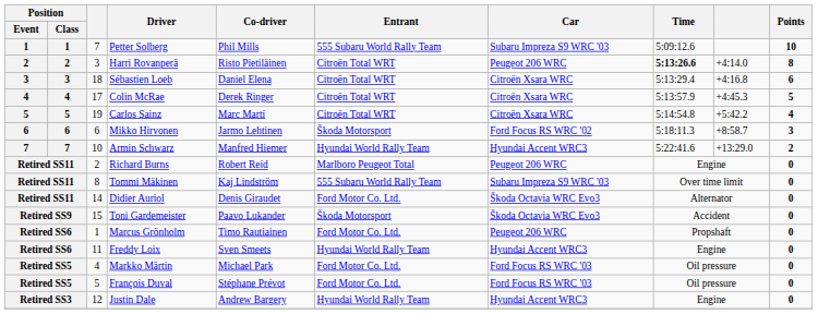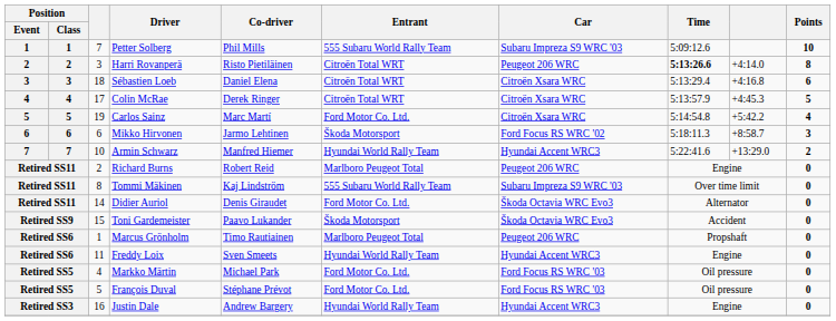 <table class="wikitable" width=85% style="font-size: 85%;">
 <tr>
 <th colspan="2">Position</th>
 <th rowspan="2"></th>
 <th rowspan="2">Driver</th>
 <th rowspan="2">Co-driver</th>
 <th rowspan="2">Entrant</th>
 <th rowspan="2">Car</th>
 <th rowspan="2">Time</th>
 <th rowspan="2"></th>
 <th rowspan="2">Points</th>
 </tr>
 <tr>
 <th>Event</th>
 <th>Class</th>
 </tr>
 <tr>
 <th>1</th>
 <th>1</th>
 <td align="center">7</td>
 <td> <a href='#'>Petter Solberg</a></td>
 <td> <a href='#'>Phil Mills</a></td>
 <td> <a href='#'>555 Subaru World Rally Team</a></td>
 <td><a href='#'>Subaru Impreza S9 WRC '03</a></td>
 <td>5:09:12.6</td>
 <td></td>
 <td align="center"><strong>10</strong></td>
 </tr>
 <tr>
 <th>2</th>
 <th>2</th>
 <td align="center">3</td>
 <td> <a href='#'>Harri Rovanperä</a></td>
 <td> <a href='#'>Risto Pietiläinen</a></td>
 <td> <a href='#'>Citroën Total WRT</a></td>
 <td><a href='#'>Peugeot 206 WRC</a></td>
 <td><strong>5:13:26.6</strong></td>
 <td>+4:14.0</td>
 <td align="center"><strong>8</strong></td>
 </tr>
 <tr>
 <th>3</th>
 <th>3</th>
 <td align="center">18</td>
 <td> <a href='#'>Sébastien Loeb</a></td>
 <td> <a href='#'>Daniel Elena</a></td>
 <td> <a href='#'>Citroën Total WRT</a></td>
 <td><a href='#'>Citroën Xsara WRC</a></td>
 <td>5:13:29.4</td>
 <td>+4:16.8</td>
 <td align="center"><strong>6</strong></td>
 </tr>
 <tr>
 <th>4</th>
 <th>4</th>
 <td align="center">17</td>
 <td> <a href='#'>Colin McRae</a></td>
 <td> <a href='#'>Derek Ringer</a></td>
 <td> <a href='#'>Citroën Total WRT</a></td>
 <td><a href='#'>Citroën Xsara WRC</a></td>
 <td>5:13:57.9</td>
 <td>+4:45.3</td>
 <td align="center"><strong>5</strong></td>
 </tr>
 <tr>
 <th>5</th>
 <th>5</th>
 <td align="center">19</td>
 <td> <a href='#'>Carlos Sainz</a></td>
 <td> <a href='#'>Marc Martí</a></td>
-<td> <a href='#'>Citroën Total WRT</a></td>
+<td> <a href='#'>Ford Motor Co. Ltd.</a></td>
 <td><a href='#'>Citroën Xsara WRC</a></td>
 <td>5:14:54.8</td>
 <td>+5:42.2</td>
 <td align="center"><strong>4</strong></td>
 </tr>
 <tr>
 <th>6</th>
 <th>6</th>
 <td align="center">6</td>
 <td> <a href='#'>Mikko Hirvonen</a></td>
 <td> <a href='#'>Jarmo Lehtinen</a></td>
 <td> <a href='#'>Škoda Motorsport</a></td>
 <td><a href='#'>Ford Focus RS WRC '02</a></td>
 <td>5:18:11.3</td>
 <td>+8:58.7</td>
 <td align="center"><strong>3</strong></td>
 </tr>
 <tr>
 <th>7</th>
 <th>7</th>
 <td align="center">10</td>
 <td> <a href='#'>Armin Schwarz</a></td>
 <td> <a href='#'>Manfred Hiemer</a></td>
 <td> <a href='#'>Hyundai World Rally Team</a></td>
 <td><a href='#'>Hyundai Accent WRC3</a></td>
 <td>5:22:41.6</td>
 <td>+13:29.0</td>
 <td align="center"><strong>2</strong></td>
 </tr>
 <tr>
 <th colspan="2">Retired SS11</th>
 <td align="center">2</td>
 <td> <a href='#'>Richard Burns</a></td>
 <td> <a href='#'>Robert Reid</a></td>
 <td> <a href='#'>Marlboro Peugeot Total</a></td>
 <td><a href='#'>Peugeot 206 WRC</a></td>
 <td align="center" colspan="2">Engine</td>
 <td align="center"><strong>0</strong></td>
 </tr>
 <tr>
 <th colspan="2">Retired SS11</th>
 <td align="center">8</td>
 <td> <a href='#'>Tommi Mäkinen</a></td>
 <td> <a href='#'>Kaj Lindström</a></td>
 <td> <a href='#'>555 Subaru World Rally Team</a></td>
 <td><a href='#'>Subaru Impreza S9 WRC '03</a></td>
 <td align="center" colspan="2">Over time limit</td>
 <td align="center"><strong>0</strong></td>
 </tr>
 <tr>
 <th colspan="2">Retired SS11</th>
 <td align="center">14</td>
 <td> <a href='#'>Didier Auriol</a></td>
 <td> <a href='#'>Denis Giraudet</a></td>
 <td> <a href='#'>Ford Motor Co. Ltd.</a></td>
 <td><a href='#'>Škoda Octavia WRC Evo3</a></td>
 <td align="center" colspan="2">Alternator</td>
 <td align="center"><strong>0</strong></td>
 </tr>
 <tr>
 <th colspan="2">Retired SS9</th>
 <td align="center">15</td>
 <td> <a href='#'>Toni Gardemeister</a></td>
 <td> <a href='#'>Paavo Lukander</a></td>
 <td> <a href='#'>Škoda Motorsport</a></td>
 <td><a href='#'>Škoda Octavia WRC Evo3</a></td>
 <td align="center" colspan="2">Accident</td>
 <td align="center"><strong>0</strong></td>
 </tr>
 <tr>
 <th colspan="2">Retired SS6</th>
 <td align="center">1</td>
 <td> <a href='#'>Marcus Grönholm</a></td>
 <td> <a href='#'>Timo Rautiainen</a></td>
-<td> <a href='#'>Ford Motor Co. Ltd.</a></td>
+<td> <a href='#'>Marlboro Peugeot Total</a></td>
 <td><a href='#'>Peugeot 206 WRC</a></td>
 <td align="center" colspan="2">Propshaft</td>
 <td align="center"><strong>0</strong></td>
 </tr>
 <tr>
 <th colspan="2">Retired SS6</th>
 <td align="center">11</td>
 <td> <a href='#'>Freddy Loix</a></td>
 <td> <a href='#'>Sven Smeets</a></td>
 <td> <a href='#'>Hyundai World Rally Team</a></td>
 <td><a href='#'>Hyundai Accent WRC3</a></td>
 <td align="center" colspan="2">Engine</td>
 <td align="center"><strong>0</strong></td>
 </tr>
 <tr>
 <th colspan="2">Retired SS5</th>
 <td align="center">4</td>
 <td> <a href='#'>Markko Märtin</a></td>
 <td> <a href='#'>Michael Park</a></td>
 <td> <a href='#'>Ford Motor Co. Ltd.</a></td>
 <td><a href='#'>Ford Focus RS WRC '03</a></td>
 <td align="center" colspan="2">Oil pressure</td>
 <td align="center"><strong>0</strong></td>
 </tr>
 <tr>
 <th colspan="2">Retired SS5</th>
 <td align="center">5</td>
 <td> <a href='#'>François Duval</a></td>
 <td> <a href='#'>Stéphane Prévot</a></td>
 <td> <a href='#'>Ford Motor Co. Ltd.</a></td>
 <td><a href='#'>Ford Focus RS WRC '03</a></td>
 <td align="center" colspan="2">Oil pressure</td>
 <td align="center"><strong>0</strong></td>
 </tr>
 <tr>
 <th colspan="2">Retired SS3</th>
-<td align="center">12</td>
+<td align="center">16</td>
 <td> <a href='#'>Justin Dale</a></td>
 <td> <a href='#'>Andrew Bargery</a></td>
 <td> <a href='#'>Hyundai World Rally Team</a></td>
 <td><a href='#'>Hyundai Accent WRC3</a></td>
 <td align="center" colspan="2">Engine</td>
 <td align="center"><strong>0</strong></td>
 </tr>
 <tr>
 </tr>
 </table>
